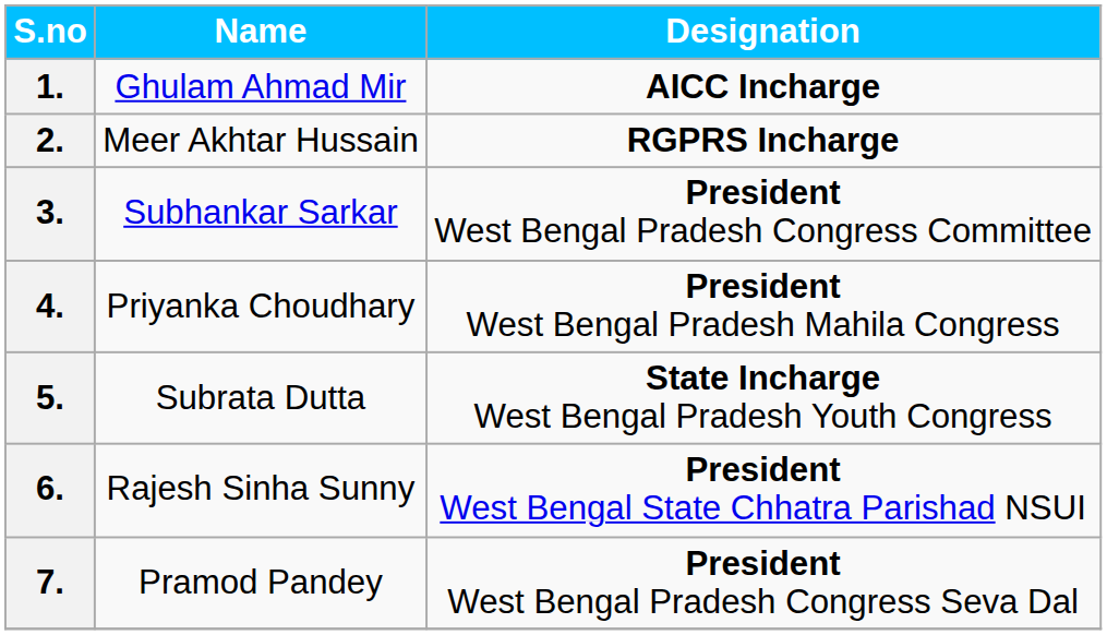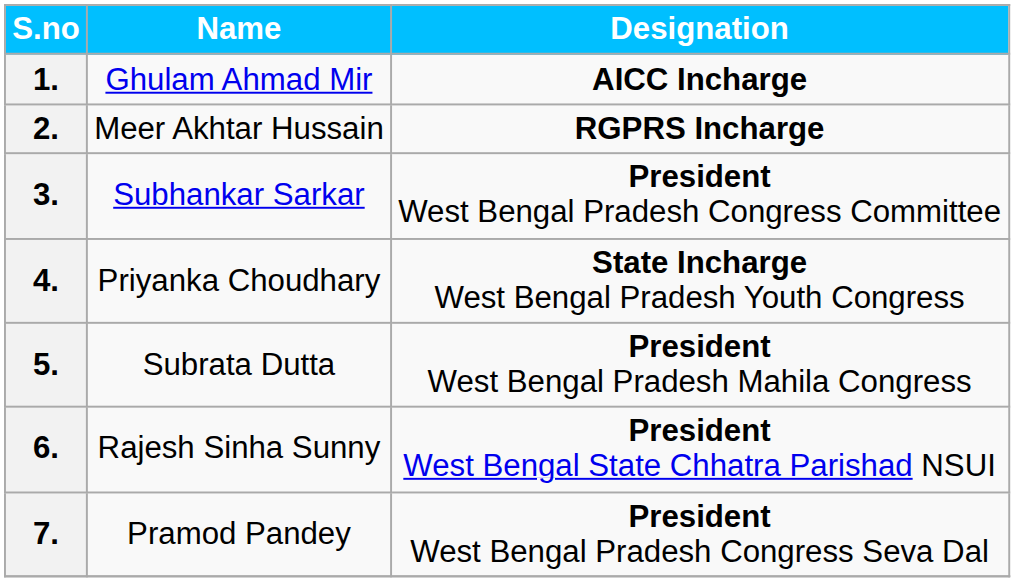 <table class="wikitable sortable" style="text-align:center;">
 <tr>
 <th Style="background-color:#00BFFF; color:white">S.no</th>
 <th Style="background-color:#00BFFF; color:white">Name</th>
 <th Style="background-color:#00BFFF; color:white">Designation</th>
 </tr>
 <tr>
 <th>1.</th>
 <td><a href='#'>Ghulam Ahmad Mir</a></td>
 <td><strong>AICC Incharge</strong></td>
 </tr>
 <tr>
 <th>2.</th>
 <td>Meer Akhtar Hussain</td>
 <td><strong>RGPRS Incharge</strong></td>
 </tr>
 <tr>
 <th>3.</th>
 <td><a href='#'>Subhankar Sarkar</a></td>
 <td><strong>President</strong><br>West Bengal Pradesh Congress Committee</td>
 </tr>
 <tr>
 <th>4.</th>
 <td>Priyanka Choudhary</td>
-<td><strong>President</strong><br> West Bengal Pradesh Mahila Congress</td>
+<td><strong>State Incharge</strong> <br> West Bengal Pradesh Youth Congress</td>
 </tr>
 <tr>
 <th>5.</th>
 <td>Subrata Dutta</td>
-<td><strong>State Incharge</strong> <br> West Bengal Pradesh Youth Congress</td>
+<td><strong>President</strong><br> West Bengal Pradesh Mahila Congress</td>
 </tr>
 <tr>
 <th>6.</th>
 <td>Rajesh Sinha Sunny</td>
 <td><strong>President</strong><br> <a href='#'>West Bengal State Chhatra Parishad</a> NSUI</td>
 </tr>
 <tr>
 <th>7.</th>
 <td>Pramod Pandey</td>
 <td><strong>President</strong><br>West Bengal Pradesh Congress Seva Dal</td>
 </tr>
 <tr>
 </tr>
 </table>
